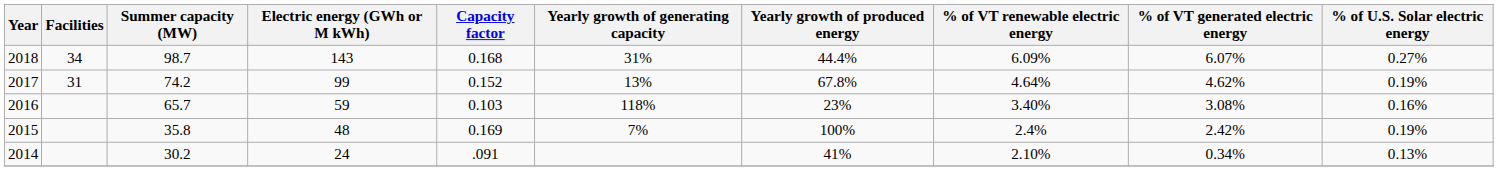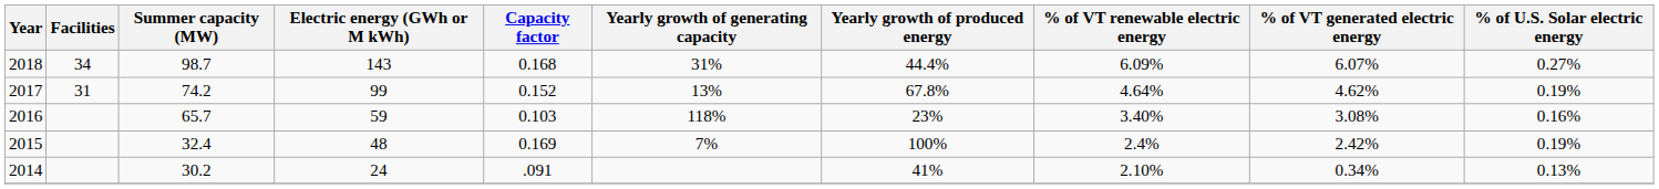 <table class="wikitable" style="text-align:center">
 <tr>
 <th>Year</th>
 <th>Facilities</th>
 <th>Summer capacity (MW)</th>
 <th>Electric energy (GWh or M kWh)</th>
 <th><a href='#'>Capacity factor</a></th>
 <th>Yearly growth of generating capacity</th>
 <th>Yearly growth of produced energy</th>
 <th>% of VT renewable electric energy</th>
 <th>% of VT generated electric energy</th>
 <th>% of U.S. Solar electric energy</th>
 </tr>
 <tr>
 <td>2018</td>
 <td>34</td>
 <td>98.7</td>
 <td>143</td>
 <td>0.168</td>
 <td>31%</td>
 <td>44.4%</td>
 <td>6.09%</td>
 <td>6.07%</td>
 <td>0.27%</td>
 </tr>
 <tr>
 <td>2017</td>
 <td>31</td>
 <td>74.2</td>
 <td>99</td>
 <td>0.152</td>
 <td>13%</td>
 <td>67.8%</td>
 <td>4.64%</td>
 <td>4.62%</td>
 <td>0.19%</td>
 </tr>
 <tr>
 <td>2016</td>
 <td></td>
 <td>65.7</td>
 <td>59</td>
 <td>0.103</td>
 <td>118%</td>
 <td>23%</td>
 <td>3.40%</td>
 <td>3.08%</td>
 <td>0.16%</td>
 </tr>
 <tr>
 <td>2015</td>
 <td></td>
-<td>35.8</td>
+<td>32.4</td>
 <td>48</td>
 <td>0.169</td>
 <td>7%</td>
 <td>100%</td>
 <td>2.4%</td>
 <td>2.42%</td>
 <td>0.19%</td>
 </tr>
 <tr>
 <td>2014</td>
 <td></td>
 <td>30.2</td>
 <td>24</td>
 <td>.091</td>
 <td></td>
 <td>41%</td>
 <td>2.10%</td>
 <td>0.34%</td>
 <td>0.13%</td>
 </tr>
 <tr>
 </tr>
 </table>
